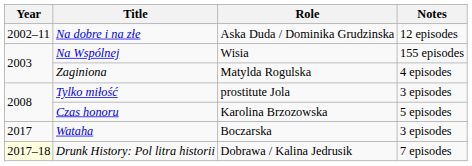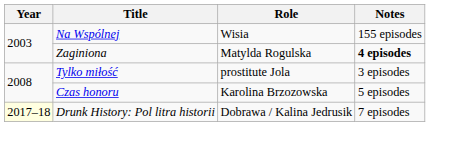 <table class="wikitable sortable">
 <tr>
 <th>Year</th>
 <th>Title</th>
 <th>Role</th>
 <th class="unsortable">Notes</th>
-</tr>
-<tr>
-<td>2002–11</td>
-<td><em><a href='#'>Na dobre i na złe</a></em></td>
-<td>Aska Duda / Dominika Grudzinska</td>
-<td>12 episodes</td>
 </tr>
 <tr>
 <td rowspan=2>2003</td>
 <td><em><a href='#'>Na Wspólnej</a></em></td>
 <td>Wisia</td>
 <td>155 episodes</td>
 </tr>
 <tr>
 <td><em>Zaginiona</em></td>
 <td>Matylda Rogulska</td>
-<td>4 episodes</td>
+<td><strong>4 episodes</strong></td>
 </tr>
 <tr>
 <td rowspan=2>2008</td>
 <td><em><a href='#'>Tylko miłość</a></em></td>
 <td>prostitute Jola</td>
 <td>3 episodes</td>
 </tr>
 <tr>
 <td><em><a href='#'>Czas honoru</a></em></td>
 <td>Karolina Brzozowska</td>
 <td>5 episodes</td>
 </tr>
 <tr>
-<td>2017</td>
-<td><em><a href='#'>Wataha</a></em></td>
-<td>Boczarska</td>
-<td>3 episodes</td>
-</tr>
-<tr>
 <td style="background: lightyellow;">2017–18</td>
 <td><em>Drunk History: Pol litra historii</em></td>
 <td>Dobrawa / Kalina Jedrusik</td>
 <td>7 episodes</td>
 </tr>
 </table>
